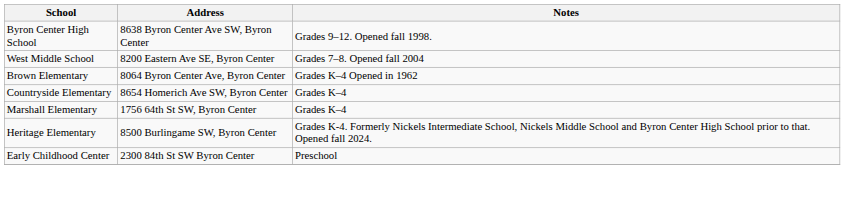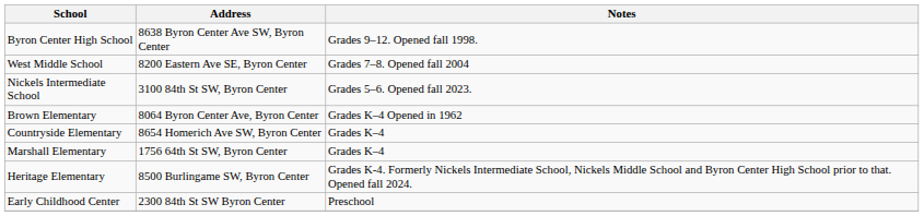 <table class="wikitable">
 <tr>
 <th>School</th>
 <th>Address</th>
 <th>Notes</th>
 </tr>
 <tr>
 <td>Byron Center High School</td>
 <td>8638 Byron Center Ave SW,  Byron Center</td>
 <td>Grades 9–12. Opened fall 1998.</td>
 </tr>
 <tr>
 <td>West Middle School</td>
 <td>8200 Eastern Ave SE, Byron Center</td>
 <td>Grades 7–8. Opened fall 2004</td>
+</tr>
+<tr>
+<td>Nickels Intermediate School</td>
+<td>3100 84th St SW, Byron Center</td>
+<td>Grades 5–6. Opened fall 2023.</td>
 </tr>
 <tr>
 <td>Brown Elementary</td>
 <td>8064 Byron Center Ave, Byron Center</td>
 <td>Grades K–4 Opened in 1962</td>
 </tr>
 <tr>
 <td>Countryside Elementary</td>
 <td>8654 Homerich Ave SW, Byron Center</td>
 <td>Grades K–4</td>
 </tr>
 <tr>
 <td>Marshall Elementary</td>
 <td>1756 64th St SW, Byron Center</td>
 <td>Grades K–4</td>
 </tr>
 <tr>
 <td>Heritage Elementary</td>
 <td>8500 Burlingame SW, Byron Center</td>
 <td>Grades K-4. Formerly Nickels Intermediate School, Nickels Middle School and Byron Center High School prior to that. Opened fall 2024.</td>
 </tr>
 <tr>
 <td>Early Childhood Center</td>
 <td>2300 84th St SW  Byron Center</td>
 <td>Preschool</td>
 </tr>
 <tr>
 </tr>
 </table>
